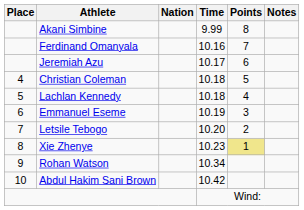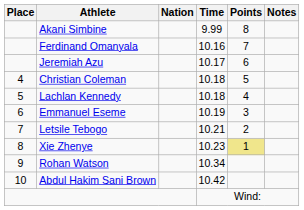 <table class="wikitable mw-datatable sortable" style="text-align:center;">
 <tr>
 <th scope="col">Place</th>
 <th scope="col">Athlete</th>
 <th scope="col">Nation</th>
 <th scope="col">Time</th>
 <th scope="col">Points</th>
 <th scope="col">Notes</th>
 </tr>
 <tr>
 <td></td>
 <td align="left"><a href='#'>Akani Simbine</a></td>
 <td align="left"></td>
 <td>9.99</td>
 <td>8</td>
 <td></td>
 </tr>
 <tr>
 <td></td>
 <td align="left"><a href='#'>Ferdinand Omanyala</a></td>
 <td align="left"></td>
 <td>10.16</td>
 <td>7</td>
 <td></td>
 </tr>
 <tr>
 <td></td>
 <td align="left"><a href='#'>Jeremiah Azu</a></td>
 <td align="left"></td>
 <td>10.17</td>
 <td>6</td>
 <td></td>
 </tr>
 <tr>
 <td>4</td>
 <td align="left"><a href='#'>Christian Coleman</a></td>
 <td align="left"></td>
 <td>10.18 </td>
 <td>5</td>
 <td></td>
 </tr>
 <tr>
 <td>5</td>
 <td align="left"><a href='#'>Lachlan Kennedy</a></td>
 <td align="left"></td>
 <td>10.18 </td>
 <td>4</td>
 <td></td>
 </tr>
 <tr>
 <td>6</td>
 <td align="left"><a href='#'>Emmanuel Eseme</a></td>
 <td align="left"></td>
 <td>10.19</td>
 <td>3</td>
 <td></td>
 </tr>
 <tr>
 <td>7</td>
 <td align="left"><a href='#'>Letsile Tebogo</a></td>
 <td align="left"></td>
-<td>10.20</td>
+<td>10.21</td>
 <td>2</td>
 <td></td>
 </tr>
 <tr>
 <td>8</td>
 <td align="left"><a href='#'>Xie Zhenye</a></td>
 <td align="left"></td>
 <td>10.23</td>
 <td style="background: khaki;">1</td>
 <td></td>
 </tr>
 <tr>
 <td>9</td>
 <td align="left"><a href='#'>Rohan Watson</a></td>
 <td align="left"></td>
 <td>10.34</td>
 <td></td>
 <td></td>
 </tr>
 <tr>
 <td>10</td>
 <td align="left"><a href='#'>Abdul Hakim Sani Brown</a></td>
 <td align="left"></td>
 <td>10.42</td>
 <td></td>
 <td></td>
 </tr>
 <tr class="sortbottom">
 <td colspan="3"></td>
 <td colspan="3">Wind: </td>
 </tr>
 </table>
